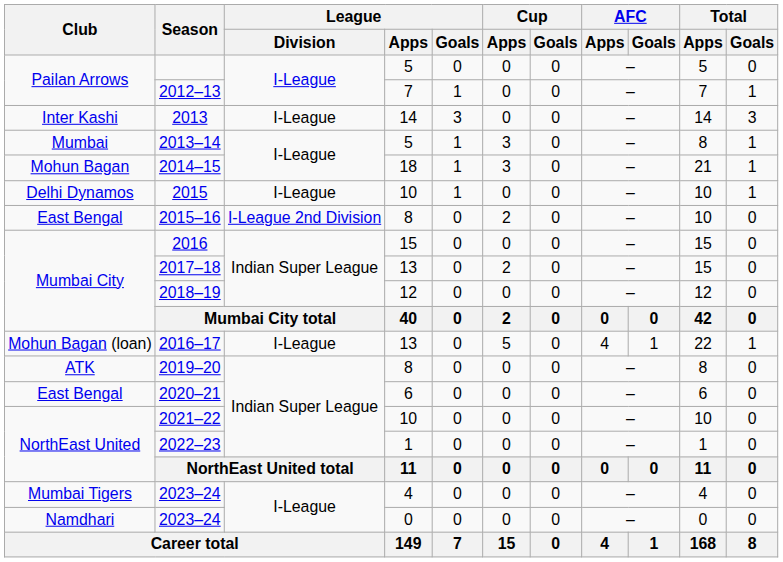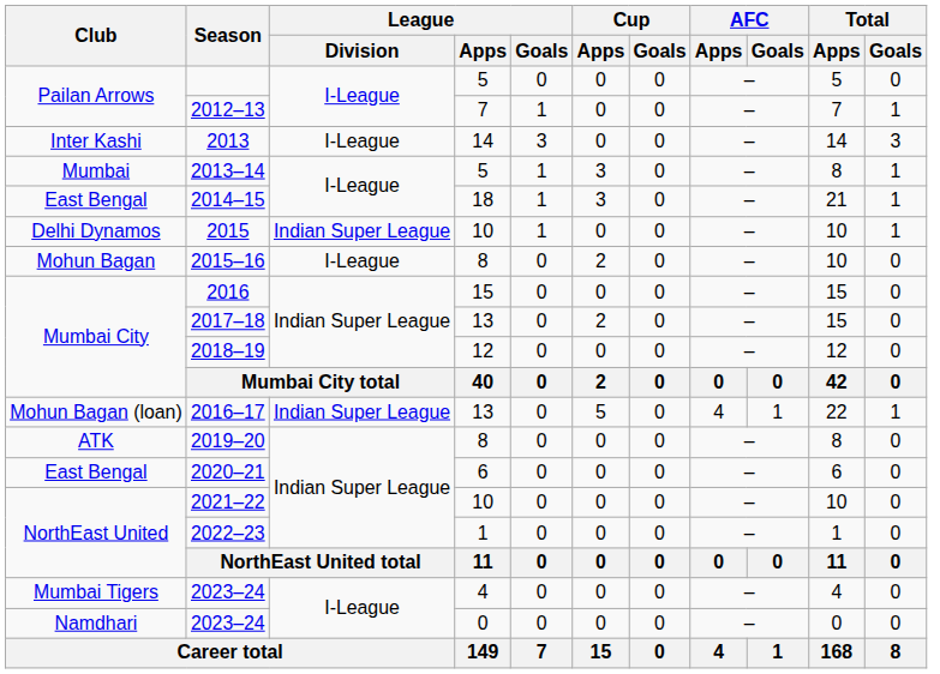 <table class="wikitable" style="font-size; text-align:center;">
 <tr>
 <th rowspan="2">Club</th>
 <th rowspan="2">Season</th>
 <th colspan="3">League</th>
 <th colspan="2">Cup</th>
 <th colspan="2"><a href='#'>AFC</a></th>
 <th colspan="2">Total</th>
 </tr>
 <tr>
 <th>Division</th>
 <th>Apps</th>
 <th>Goals</th>
 <th>Apps</th>
 <th>Goals</th>
 <th>Apps</th>
 <th>Goals</th>
 <th>Apps</th>
 <th>Goals</th>
 </tr>
 <tr>
 <td rowspan="2"><a href='#'>Pailan Arrows</a></td>
 <td></td>
 <td rowspan="2"><a href='#'>I-League</a></td>
 <td>5</td>
 <td>0</td>
 <td>0</td>
 <td>0</td>
 <td colspan="2">–</td>
 <td>5</td>
 <td>0</td>
 </tr>
 <tr>
 <td><a href='#'>2012–13</a></td>
 <td>7</td>
 <td>1</td>
 <td>0</td>
 <td>0</td>
 <td colspan="2">–</td>
 <td>7</td>
 <td>1</td>
 </tr>
 <tr>
 <td rowspan="1"><a href='#'>Inter Kashi</a></td>
 <td><a href='#'>2013</a></td>
 <td rowspan="1">I-League</td>
 <td>14</td>
 <td>3</td>
 <td>0</td>
 <td>0</td>
 <td colspan="2">–</td>
 <td>14</td>
 <td>3</td>
 </tr>
 <tr>
 <td rowspan="1"><a href='#'>Mumbai</a></td>
 <td><a href='#'>2013–14</a></td>
 <td rowspan="2">I-League</td>
 <td>5</td>
 <td>1</td>
 <td>3</td>
 <td>0</td>
 <td colspan="2">–</td>
 <td>8</td>
 <td>1</td>
 </tr>
 <tr>
-<td rowspan="1"><a href='#'>Mohun Bagan</a></td>
+<td rowspan="1"><a href='#'>East Bengal</a></td>
 <td><a href='#'>2014–15</a></td>
 <td>18</td>
 <td>1</td>
 <td>3</td>
 <td>0</td>
 <td colspan="2">–</td>
 <td>21</td>
 <td>1</td>
 </tr>
 <tr>
 <td rowspan="1"><a href='#'>Delhi Dynamos</a></td>
 <td><a href='#'>2015</a></td>
-<td rowspan="1">I-League</td>
+<td rowspan="1"><a href='#'>Indian Super League</a></td>
 <td>10</td>
 <td>1</td>
 <td>0</td>
 <td>0</td>
 <td colspan="2">–</td>
 <td>10</td>
 <td>1</td>
 </tr>
 <tr>
-<td rowspan="1"><a href='#'>East Bengal</a></td>
+<td rowspan="1"><a href='#'>Mohun Bagan</a></td>
 <td><a href='#'>2015–16</a></td>
-<td rowspan="1"><a href='#'>I-League 2nd Division</a></td>
+<td rowspan="1">I-League</td>
 <td>8</td>
 <td>0</td>
 <td>2</td>
 <td>0</td>
 <td colspan="2">–</td>
 <td>10</td>
 <td>0</td>
 </tr>
 <tr>
 <td rowspan="4"><a href='#'>Mumbai City</a></td>
 <td><a href='#'>2016</a></td>
 <td rowspan="3">Indian Super League</td>
 <td>15</td>
 <td>0</td>
 <td>0</td>
 <td>0</td>
 <td colspan="2">–</td>
 <td>15</td>
 <td>0</td>
 </tr>
 <tr>
 <td><a href='#'>2017–18</a></td>
 <td>13</td>
 <td>0</td>
 <td>2</td>
 <td>0</td>
 <td colspan="2">–</td>
 <td>15</td>
 <td>0</td>
 </tr>
 <tr>
 <td><a href='#'>2018–19</a></td>
 <td>12</td>
 <td>0</td>
 <td>0</td>
 <td>0</td>
 <td colspan="2">–</td>
 <td>12</td>
 <td>0</td>
 </tr>
 <tr>
 <th colspan="2">Mumbai City total</th>
 <th>40</th>
 <th>0</th>
 <th>2</th>
 <th>0</th>
 <th>0</th>
 <th>0</th>
 <th>42</th>
 <th>0</th>
 </tr>
 <tr>
 <td rowspan="1"><a href='#'>Mohun Bagan</a> (loan)</td>
 <td><a href='#'>2016–17</a></td>
-<td rowspan="1">I-League</td>
+<td rowspan="1"><a href='#'>Indian Super League</a></td>
 <td>13</td>
 <td>0</td>
 <td>5</td>
 <td>0</td>
 <td>4</td>
 <td>1</td>
 <td>22</td>
 <td>1</td>
 </tr>
 <tr>
 <td rowspan="1"><a href='#'>ATK</a></td>
 <td><a href='#'>2019–20</a></td>
 <td rowspan="4">Indian Super League</td>
 <td>8</td>
 <td>0</td>
 <td>0</td>
 <td>0</td>
 <td colspan="2">–</td>
 <td>8</td>
 <td>0</td>
 </tr>
 <tr>
 <td rowspan="1"><a href='#'>East Bengal</a></td>
 <td><a href='#'>2020–21</a></td>
 <td>6</td>
 <td>0</td>
 <td>0</td>
 <td>0</td>
 <td colspan="2">–</td>
 <td>6</td>
 <td>0</td>
 </tr>
 <tr>
 <td rowspan="3"><a href='#'>NorthEast United</a></td>
 <td><a href='#'>2021–22</a></td>
 <td>10</td>
 <td>0</td>
 <td>0</td>
 <td>0</td>
 <td colspan="2">–</td>
 <td>10</td>
 <td>0</td>
 </tr>
 <tr>
 <td><a href='#'>2022–23</a></td>
 <td>1</td>
 <td>0</td>
 <td>0</td>
 <td>0</td>
 <td colspan="2">–</td>
 <td>1</td>
 <td>0</td>
 </tr>
 <tr>
 <th colspan="2">NorthEast United total</th>
 <th>11</th>
 <th>0</th>
 <th>0</th>
 <th>0</th>
 <th>0</th>
 <th>0</th>
 <th>11</th>
 <th>0</th>
 </tr>
 <tr>
 <td rowspan="1"><a href='#'>Mumbai Tigers</a></td>
 <td><a href='#'>2023–24</a></td>
 <td rowspan="2">I-League</td>
 <td>4</td>
 <td>0</td>
 <td>0</td>
 <td>0</td>
 <td colspan="2">–</td>
 <td>4</td>
 <td>0</td>
 </tr>
 <tr>
 <td rowspan="1"><a href='#'>Namdhari</a></td>
 <td><a href='#'>2023–24</a></td>
 <td>0</td>
 <td>0</td>
 <td>0</td>
 <td>0</td>
 <td colspan="2">–</td>
 <td>0</td>
 <td>0</td>
 </tr>
 <tr>
 <th colspan="3">Career total</th>
 <th>149</th>
 <th>7</th>
 <th>15</th>
 <th>0</th>
 <th>4</th>
 <th>1</th>
 <th>168</th>
 <th>8</th>
 </tr>
 </table>
